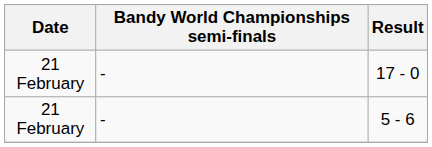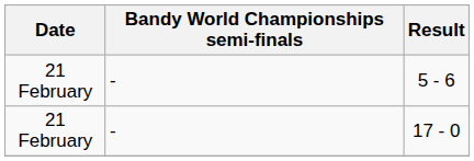 <table class="wikitable" style="text-align:center;" width="400px">
 <tr>
 <th>Date</th>
 <th>Bandy World Championships semi-finals</th>
 <th>Result</th>
 </tr>
 <tr>
 <td>21 February</td>
+<td align="left"> - <strong></strong></td>
+<td>5 - 6</td>
+</tr>
+<tr>
+<td>21 February</td>
 <td align="left"><strong></strong> - </td>
 <td>17 - 0</td>
 </tr>
 <tr>
-<td>21 February</td>
-<td align="left"> - <strong></strong></td>
-<td>5 - 6</td>
-</tr>
-<tr>
 </tr>
 </table>
